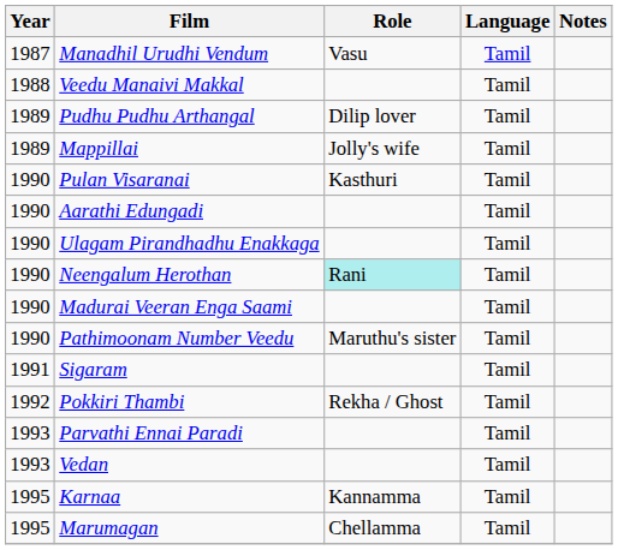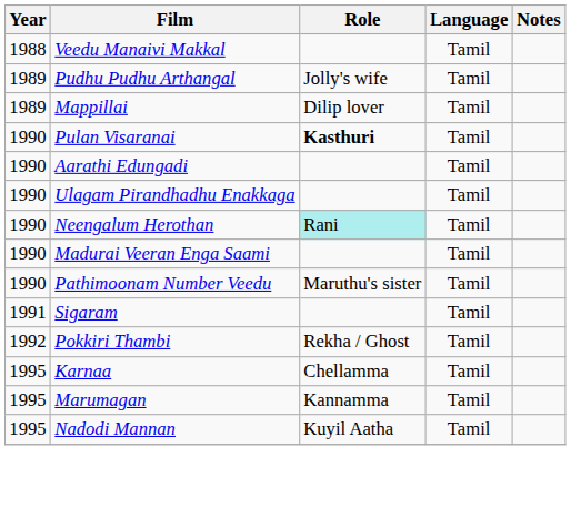 <table class="wikitable sortable">
 <tr style="background:#ccc; text-align:center;">
 <th>Year</th>
 <th>Film</th>
 <th>Role</th>
 <th>Language</th>
 <th>Notes</th>
-</tr>
-<tr>
-<td>1987</td>
-<td><em><a href='#'>Manadhil Urudhi Vendum</a></em></td>
-<td>Vasu</td>
-<td style="text-align:center;"><a href='#'>Tamil</a></td>
-<td></td>
 </tr>
 <tr>
 <td>1988</td>
 <td><em><a href='#'>Veedu Manaivi Makkal</a></em></td>
 <td></td>
 <td style="text-align:center;">Tamil</td>
 <td></td>
 </tr>
 <tr>
 <td>1989</td>
 <td><em><a href='#'>Pudhu Pudhu Arthangal</a></em></td>
-<td>Dilip lover</td>
+<td>Jolly's wife</td>
 <td style="text-align:center;">Tamil</td>
 <td></td>
 </tr>
 <tr>
 <td>1989</td>
 <td><em><a href='#'>Mappillai</a> </em></td>
-<td>Jolly's wife</td>
+<td>Dilip lover</td>
 <td style="text-align:center;">Tamil</td>
 <td></td>
 </tr>
 <tr>
 <td>1990</td>
 <td><em><a href='#'>Pulan Visaranai</a></em></td>
-<td>Kasthuri</td>
+<td><strong>Kasthuri</strong></td>
 <td style="text-align:center;">Tamil</td>
 <td></td>
 </tr>
 <tr>
 <td>1990</td>
 <td><em><a href='#'>Aarathi Edungadi</a></em></td>
 <td></td>
 <td style="text-align:center;">Tamil</td>
 <td></td>
 </tr>
 <tr>
 <td>1990</td>
 <td><em><a href='#'>Ulagam Pirandhadhu Enakkaga</a></em></td>
 <td></td>
 <td style="text-align:center;">Tamil</td>
 <td></td>
 </tr>
 <tr>
 <td>1990</td>
 <td><em><a href='#'>Neengalum Herothan</a></em></td>
 <td style="background: paleturquoise;">Rani</td>
 <td style="text-align:center;">Tamil</td>
 <td></td>
 </tr>
 <tr>
 <td>1990</td>
 <td><em><a href='#'>Madurai Veeran Enga Saami</a></em></td>
 <td></td>
 <td style="text-align:center;">Tamil</td>
 <td></td>
 </tr>
 <tr>
 <td>1990</td>
 <td><em><a href='#'>Pathimoonam Number Veedu</a></em></td>
 <td>Maruthu's sister</td>
 <td style="text-align:center;">Tamil</td>
 <td></td>
 </tr>
 <tr>
 <td>1991</td>
 <td><em><a href='#'>Sigaram</a></em></td>
 <td></td>
 <td style="text-align:center;">Tamil</td>
 <td></td>
 </tr>
 <tr>
 <td>1992</td>
 <td><em><a href='#'>Pokkiri Thambi</a></em></td>
 <td>Rekha / Ghost</td>
 <td style="text-align:center;">Tamil</td>
 <td></td>
 </tr>
 <tr>
-<td>1993</td>
-<td><em><a href='#'>Parvathi Ennai Paradi</a></em></td>
-<td></td>
-<td style="text-align:center;">Tamil</td>
-<td></td>
-</tr>
-<tr>
-<td>1993</td>
-<td><em><a href='#'>Vedan</a></em></td>
-<td></td>
+<td>1995</td>
+<td><em><a href='#'>Karnaa</a></em></td>
+<td>Chellamma</td>
 <td style="text-align:center;">Tamil</td>
 <td></td>
 </tr>
 <tr>
 <td>1995</td>
-<td><em><a href='#'>Karnaa</a></em></td>
+<td><em><a href='#'>Marumagan</a></em></td>
 <td>Kannamma</td>
 <td style="text-align:center;">Tamil</td>
 <td></td>
 </tr>
 <tr>
 <td>1995</td>
-<td><em><a href='#'>Marumagan</a></em></td>
-<td>Chellamma</td>
+<td><em><a href='#'>Nadodi Mannan</a></em></td>
+<td>Kuyil Aatha</td>
 <td style="text-align:center;">Tamil</td>
 <td></td>
 </tr>
 <tr>
 </tr>
 </table>
